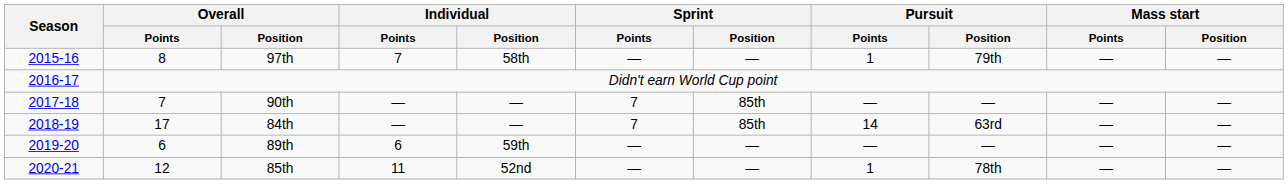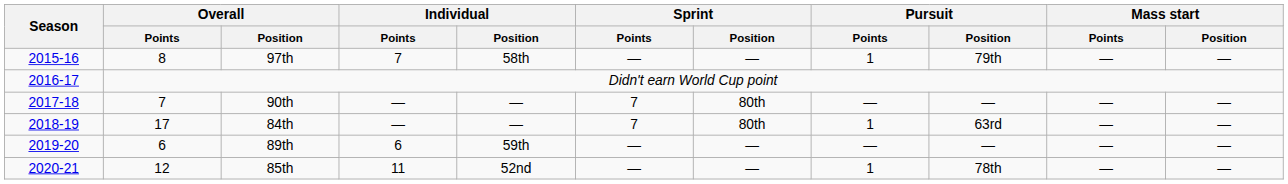 <table class="wikitable" style="text-align:center;" width="75%">
 <tr class="hintergrundfarbe5">
 <th rowspan="2" style="width:4%;">Season</th>
 <th colspan="2">Overall</th>
 <th colspan="2">Individual</th>
 <th colspan="2">Sprint</th>
 <th colspan="2">Pursuit</th>
 <th colspan="2">Mass start</th>
 </tr>
 <tr class="hintergrundfarbe5">
 <th style="width:5%;"><small>Points</small></th>
 <th style="width:5%;"><small>Position</small></th>
 <th style="width:5%;"><small>Points</small></th>
 <th style="width:5%;"><small>Position</small></th>
 <th style="width:5%;"><small>Points</small></th>
 <th style="width:5%;"><small>Position</small></th>
 <th style="width:5%;"><small>Points</small></th>
 <th style="width:5%;"><small>Position</small></th>
 <th style="width:5%;"><small>Points</small></th>
 <th style="width:5%;"><small>Position</small></th>
 </tr>
 <tr>
 <td><a href='#'>2015-16</a></td>
 <td>8</td>
 <td>97th</td>
 <td>7</td>
 <td>58th</td>
 <td>—</td>
 <td>—</td>
 <td>1</td>
 <td>79th</td>
 <td>—</td>
 <td>—</td>
 </tr>
 <tr>
 <td><a href='#'>2016-17</a></td>
 <td colspan=10 align=center><em>Didn't earn World Cup point</em></td>
 </tr>
 <tr>
 <td><a href='#'>2017-18</a></td>
 <td>7</td>
 <td>90th</td>
 <td>—</td>
 <td>—</td>
 <td>7</td>
-<td>85th</td>
+<td>80th</td>
 <td>—</td>
 <td>—</td>
 <td>—</td>
 <td>—</td>
 </tr>
 <tr>
 <td><a href='#'>2018-19</a></td>
 <td>17</td>
 <td>84th</td>
 <td>—</td>
 <td>—</td>
 <td>7</td>
-<td>85th</td>
-<td>14</td>
+<td>80th</td>
+<td>1</td>
 <td>63rd</td>
 <td>—</td>
 <td>—</td>
 </tr>
 <tr>
 <td><a href='#'>2019-20</a></td>
 <td>6</td>
 <td>89th</td>
 <td>6</td>
 <td>59th</td>
 <td>—</td>
 <td>—</td>
 <td>—</td>
 <td>—</td>
 <td>—</td>
 <td>—</td>
 </tr>
 <tr>
 <td><a href='#'>2020-21</a></td>
 <td>12</td>
 <td>85th</td>
 <td>11</td>
 <td>52nd</td>
 <td>—</td>
 <td>—</td>
 <td>1</td>
 <td>78th</td>
 <td>—</td>
 <td>—</td>
 </tr>
 </table>
